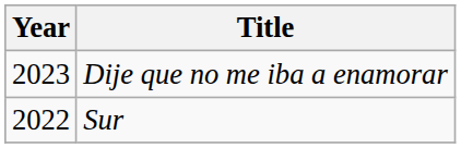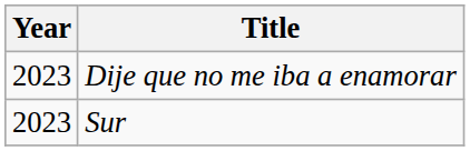 <table class="wikitable">
 <tr>
 <th>Year</th>
 <th>Title</th>
 </tr>
 <tr>
 <td>2023</td>
 <td><em>Dije que no me iba a enamorar</em></td>
 </tr>
 <tr>
-<td>2022</td>
+<td>2023</td>
 <td><em>Sur</em></td>
 </tr>
 </table>
